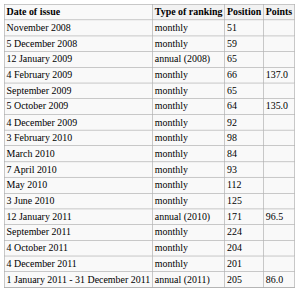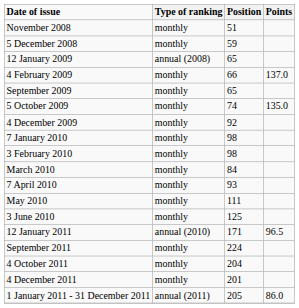 <table class="wikitable">
 <tr>
 <td><strong>Date of issue</strong></td>
 <th>Type of ranking</th>
 <th>Position</th>
 <th>Points</th>
 </tr>
 <tr>
 <td>November 2008</td>
 <td>monthly</td>
 <td>51</td>
 <td></td>
 </tr>
 <tr>
 <td>5 December 2008</td>
 <td>monthly</td>
 <td>59</td>
 <td></td>
 </tr>
 <tr>
 <td>12 January 2009</td>
 <td>annual (2008)</td>
 <td>65</td>
 <td></td>
 </tr>
 <tr>
 <td>4 February 2009</td>
 <td>monthly</td>
 <td>66</td>
 <td>137.0</td>
 </tr>
 <tr>
 <td>September 2009</td>
 <td>monthly</td>
 <td>65</td>
 <td></td>
 </tr>
 <tr>
 <td>5 October 2009</td>
 <td>monthly</td>
-<td>64</td>
+<td>74</td>
 <td>135.0</td>
 </tr>
 <tr>
 <td>4 December 2009</td>
 <td>monthly</td>
 <td>92</td>
+<td></td>
+</tr>
+<tr>
+<td>7 January 2010</td>
+<td>monthly</td>
+<td>98</td>
 <td></td>
 </tr>
 <tr>
 <td>3 February 2010</td>
 <td>monthly</td>
 <td>98</td>
 <td></td>
 </tr>
 <tr>
 <td>March 2010</td>
 <td>monthly</td>
 <td>84</td>
 <td></td>
 </tr>
 <tr>
 <td>7 April 2010</td>
 <td>monthly</td>
 <td>93</td>
 <td></td>
 </tr>
 <tr>
 <td>May 2010</td>
 <td>monthly</td>
-<td>112</td>
+<td>111</td>
 <td></td>
 </tr>
 <tr>
 <td>3 June 2010</td>
 <td>monthly</td>
 <td>125</td>
 <td></td>
 </tr>
 <tr>
 <td>12 January 2011</td>
 <td>annual (2010)</td>
 <td>171</td>
 <td>96.5</td>
 </tr>
 <tr>
 <td>September 2011</td>
 <td>monthly</td>
 <td>224</td>
 <td></td>
 </tr>
 <tr>
 <td>4 October 2011</td>
 <td>monthly</td>
 <td>204</td>
 <td></td>
 </tr>
 <tr>
 <td>4 December 2011</td>
 <td>monthly</td>
 <td>201</td>
 <td></td>
 </tr>
 <tr>
 <td>1 January 2011 - 31 December 2011</td>
 <td>annual (2011)</td>
 <td>205</td>
 <td>86.0</td>
 </tr>
 <tr>
 </tr>
 </table>
